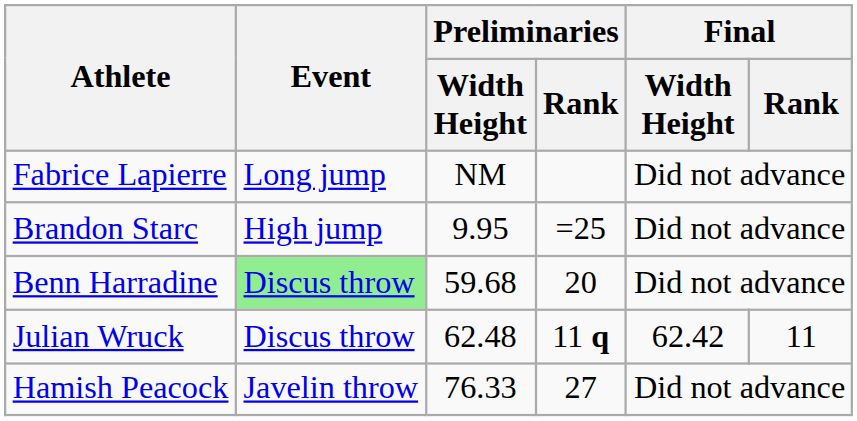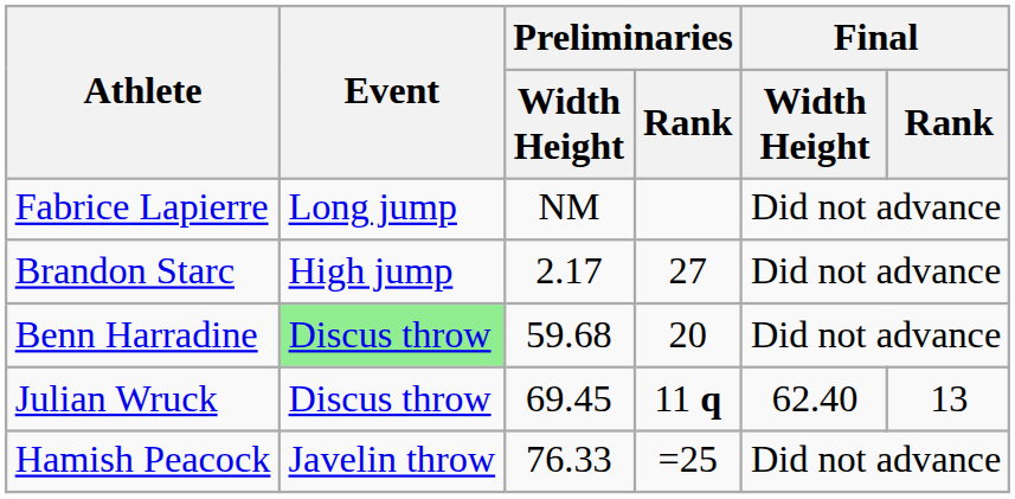 <table class=wikitable style="font-size:90%;">
 <tr>
 <th rowspan="2">Athlete</th>
 <th rowspan="2">Event</th>
 <th colspan="2">Preliminaries</th>
 <th colspan="2">Final</th>
 </tr>
 <tr>
 <th>Width<br>Height</th>
 <th>Rank</th>
 <th>Width<br>Height</th>
 <th>Rank</th>
 </tr>
 <tr style="border-top: single;">
 <td><a href='#'>Fabrice Lapierre</a></td>
 <td><a href='#'>Long jump</a></td>
 <td align=center>NM</td>
 <td align=center></td>
 <td align=center colspan=2>Did not advance</td>
 </tr>
 <tr style="border-top: single;">
 <td><a href='#'>Brandon Starc</a></td>
 <td><a href='#'>High jump</a></td>
-<td align=center>9.95</td>
-<td align=center>=25</td>
+<td align=center>2.17</td>
+<td align=center>27</td>
 <td align=center colspan=2>Did not advance</td>
 </tr>
 <tr style="border-top: single;">
 <td><a href='#'>Benn Harradine</a></td>
 <td style="background: lightgreen;"><a href='#'>Discus throw</a></td>
 <td align=center>59.68</td>
 <td align=center>20</td>
 <td align=center colspan=2>Did not advance</td>
 </tr>
 <tr style="border-top: single;">
 <td><a href='#'>Julian Wruck</a></td>
 <td><a href='#'>Discus throw</a></td>
-<td align=center>62.48</td>
+<td align=center>69.45</td>
 <td align=center>11 <strong>q</strong></td>
-<td align=center>62.42</td>
-<td align=center>11</td>
+<td align=center>62.40</td>
+<td align=center>13</td>
 </tr>
 <tr style="border-top: single;">
 <td><a href='#'>Hamish Peacock</a></td>
 <td><a href='#'>Javelin throw</a></td>
 <td align=center>76.33</td>
-<td align=center>27</td>
+<td align=center>=25</td>
 <td align=center colspan=2>Did not advance</td>
 </tr>
 </table>
